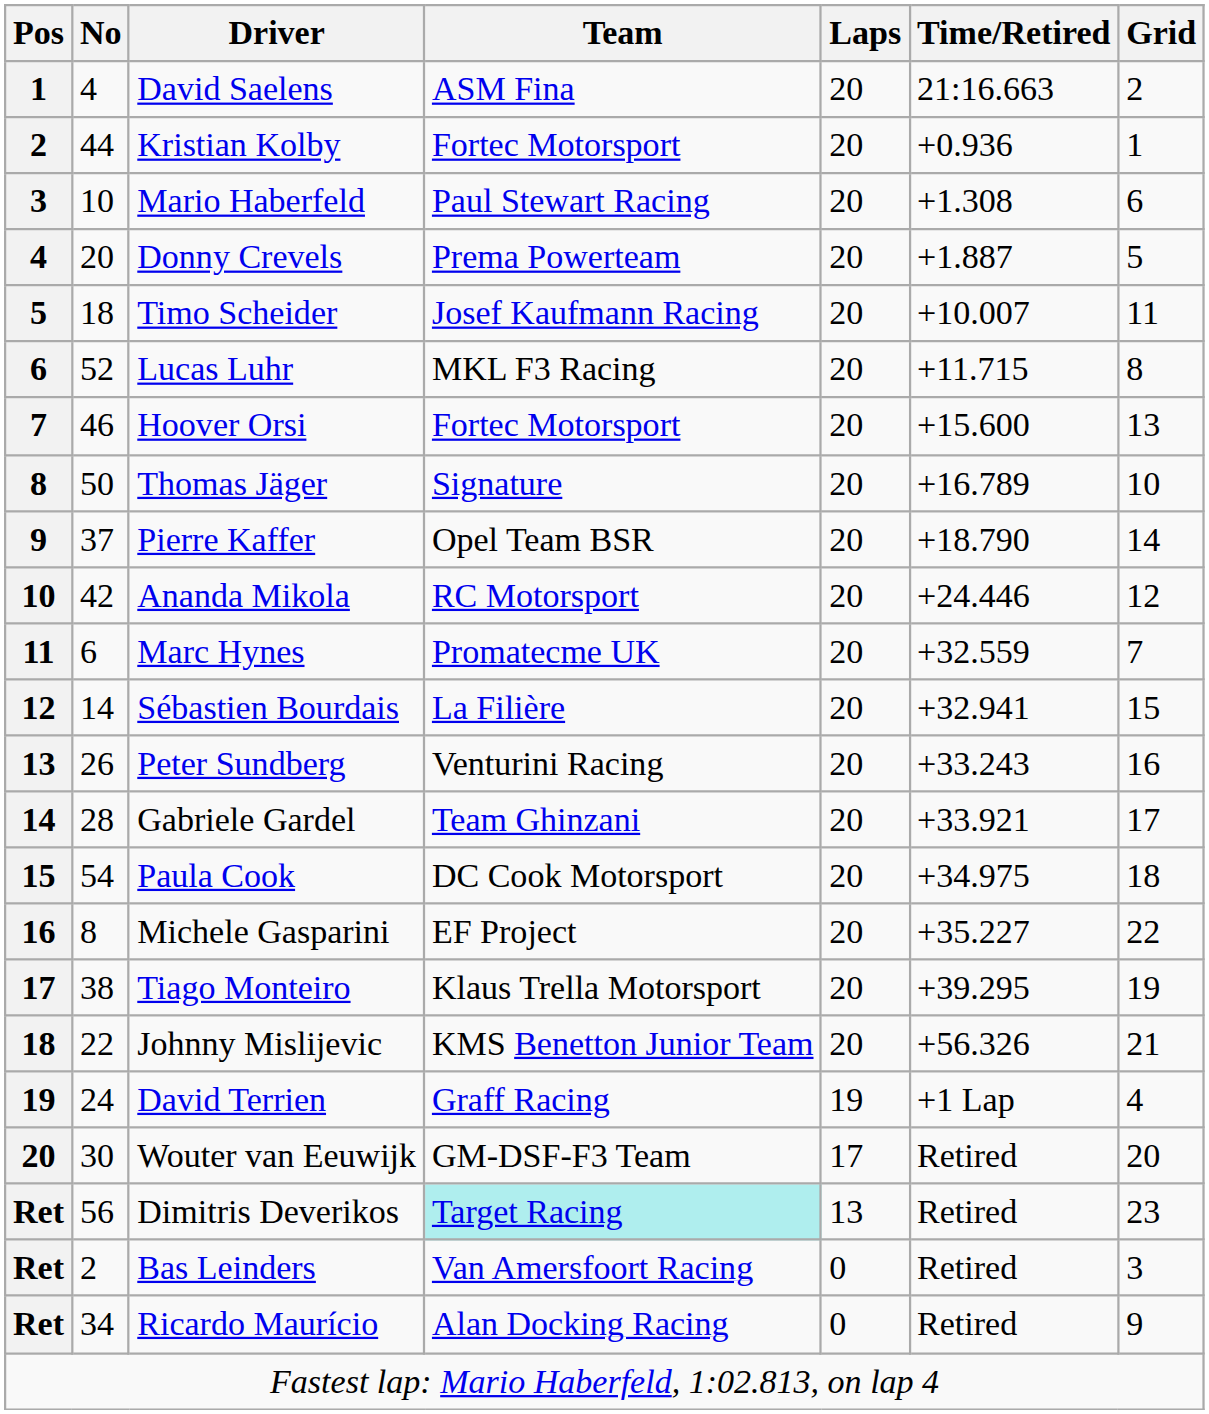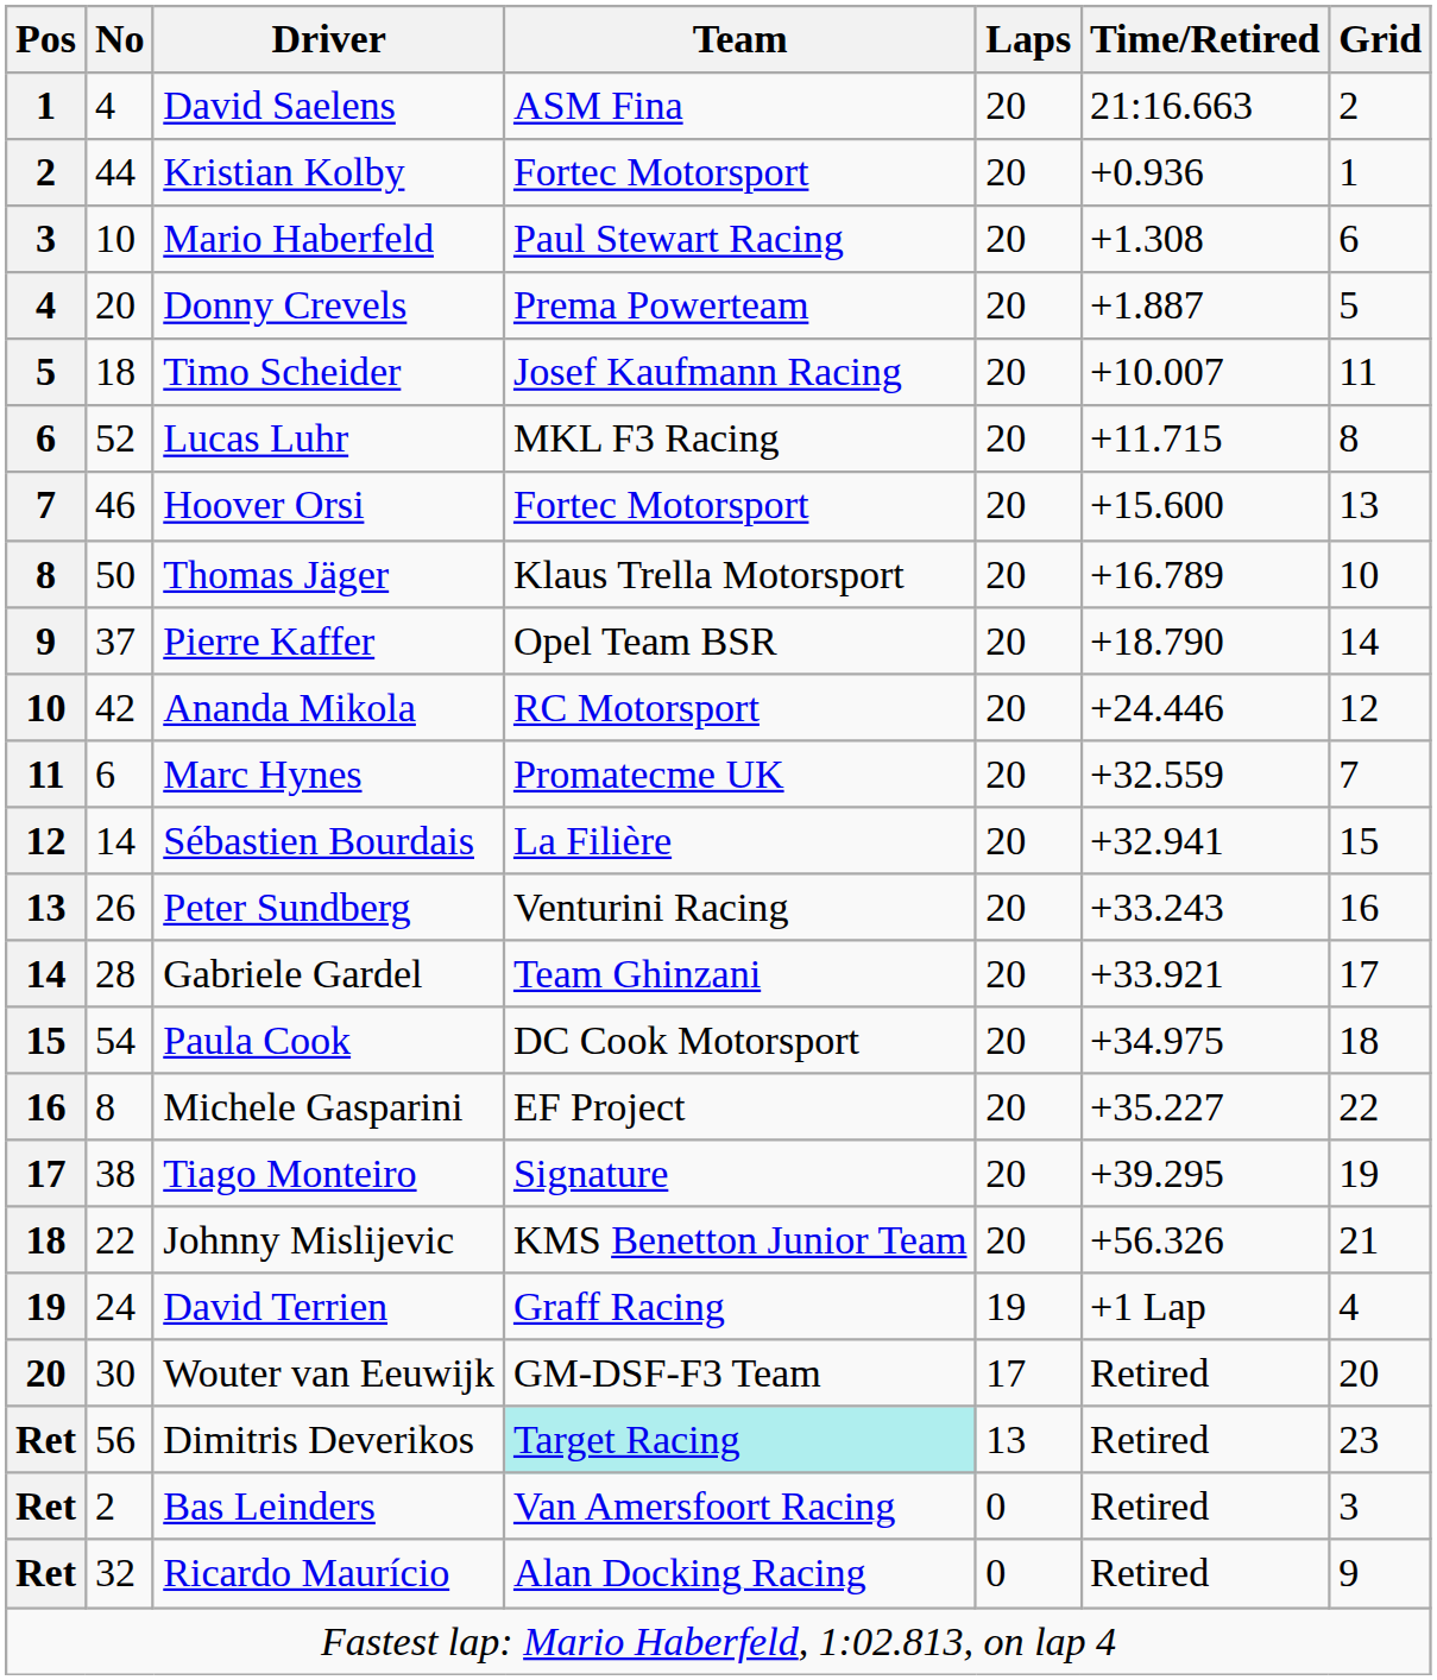 <table class="wikitable" style="font-size: 95%;">
 <tr>
 <th>Pos</th>
 <th>No</th>
 <th>Driver</th>
 <th>Team</th>
 <th>Laps</th>
 <th>Time/Retired</th>
 <th>Grid</th>
 </tr>
 <tr>
 <th>1</th>
 <td>4</td>
 <td> <a href='#'>David Saelens</a></td>
 <td><a href='#'>ASM Fina</a></td>
 <td>20</td>
 <td>21:16.663</td>
 <td>2</td>
 </tr>
 <tr>
 <th>2</th>
 <td>44</td>
 <td> <a href='#'>Kristian Kolby</a></td>
 <td><a href='#'>Fortec Motorsport</a></td>
 <td>20</td>
 <td>+0.936</td>
 <td>1</td>
 </tr>
 <tr>
 <th>3</th>
 <td>10</td>
 <td> <a href='#'>Mario Haberfeld</a></td>
 <td><a href='#'>Paul Stewart Racing</a></td>
 <td>20</td>
 <td>+1.308</td>
 <td>6</td>
 </tr>
 <tr>
 <th>4</th>
 <td>20</td>
 <td> <a href='#'>Donny Crevels</a></td>
 <td><a href='#'>Prema Powerteam</a></td>
 <td>20</td>
 <td>+1.887</td>
 <td>5</td>
 </tr>
 <tr>
 <th>5</th>
 <td>18</td>
 <td> <a href='#'>Timo Scheider</a></td>
 <td><a href='#'>Josef Kaufmann Racing</a></td>
 <td>20</td>
 <td>+10.007</td>
 <td>11</td>
 </tr>
 <tr>
 <th>6</th>
 <td>52</td>
 <td> <a href='#'>Lucas Luhr</a></td>
 <td>MKL F3 Racing</td>
 <td>20</td>
 <td>+11.715</td>
 <td>8</td>
 </tr>
 <tr>
 <th>7</th>
 <td>46</td>
 <td> <a href='#'>Hoover Orsi</a></td>
 <td><a href='#'>Fortec Motorsport</a></td>
 <td>20</td>
 <td>+15.600</td>
 <td>13</td>
 </tr>
 <tr>
 <th>8</th>
 <td>50</td>
 <td> <a href='#'>Thomas Jäger</a></td>
-<td><a href='#'>Signature</a></td>
+<td>Klaus Trella Motorsport</td>
 <td>20</td>
 <td>+16.789</td>
 <td>10</td>
 </tr>
 <tr>
 <th>9</th>
 <td>37</td>
 <td> <a href='#'>Pierre Kaffer</a></td>
 <td>Opel Team BSR</td>
 <td>20</td>
 <td>+18.790</td>
 <td>14</td>
 </tr>
 <tr>
 <th>10</th>
 <td>42</td>
 <td> <a href='#'>Ananda Mikola</a></td>
 <td><a href='#'>RC Motorsport</a></td>
 <td>20</td>
 <td>+24.446</td>
 <td>12</td>
 </tr>
 <tr>
 <th>11</th>
 <td>6</td>
 <td> <a href='#'>Marc Hynes</a></td>
 <td><a href='#'>Promatecme UK</a></td>
 <td>20</td>
 <td>+32.559</td>
 <td>7</td>
 </tr>
 <tr>
 <th>12</th>
 <td>14</td>
 <td> <a href='#'>Sébastien Bourdais</a></td>
 <td><a href='#'>La Filière</a></td>
 <td>20</td>
 <td>+32.941</td>
 <td>15</td>
 </tr>
 <tr>
 <th>13</th>
 <td>26</td>
 <td> <a href='#'>Peter Sundberg</a></td>
 <td>Venturini Racing</td>
 <td>20</td>
 <td>+33.243</td>
 <td>16</td>
 </tr>
 <tr>
 <th>14</th>
 <td>28</td>
 <td> Gabriele Gardel</td>
 <td><a href='#'>Team Ghinzani</a></td>
 <td>20</td>
 <td>+33.921</td>
 <td>17</td>
 </tr>
 <tr>
 <th>15</th>
 <td>54</td>
 <td> <a href='#'>Paula Cook</a></td>
 <td>DC Cook Motorsport</td>
 <td>20</td>
 <td>+34.975</td>
 <td>18</td>
 </tr>
 <tr>
 <th>16</th>
 <td>8</td>
 <td> Michele Gasparini</td>
 <td>EF Project</td>
 <td>20</td>
 <td>+35.227</td>
 <td>22</td>
 </tr>
 <tr>
 <th>17</th>
 <td>38</td>
 <td> <a href='#'>Tiago Monteiro</a></td>
-<td>Klaus Trella Motorsport</td>
+<td><a href='#'>Signature</a></td>
 <td>20</td>
 <td>+39.295</td>
 <td>19</td>
 </tr>
 <tr>
 <th>18</th>
 <td>22</td>
 <td> Johnny Mislijevic</td>
 <td>KMS <a href='#'>Benetton Junior Team</a></td>
 <td>20</td>
 <td>+56.326</td>
 <td>21</td>
 </tr>
 <tr>
 <th>19</th>
 <td>24</td>
 <td> <a href='#'>David Terrien</a></td>
 <td><a href='#'>Graff Racing</a></td>
 <td>19</td>
 <td>+1 Lap</td>
 <td>4</td>
 </tr>
 <tr>
 <th>20</th>
 <td>30</td>
 <td> Wouter van Eeuwijk</td>
 <td>GM-DSF-F3 Team</td>
 <td>17</td>
 <td>Retired</td>
 <td>20</td>
 </tr>
 <tr>
 <th>Ret</th>
 <td>56</td>
 <td> Dimitris Deverikos</td>
 <td style="background: paleturquoise;"><a href='#'>Target Racing</a></td>
 <td>13</td>
 <td>Retired</td>
 <td>23</td>
 </tr>
 <tr>
 <th>Ret</th>
 <td>2</td>
 <td> <a href='#'>Bas Leinders</a></td>
 <td><a href='#'>Van Amersfoort Racing</a></td>
 <td>0</td>
 <td>Retired</td>
 <td>3</td>
 </tr>
 <tr>
 <th>Ret</th>
-<td>34</td>
+<td>32</td>
 <td> <a href='#'>Ricardo Maurício</a></td>
 <td><a href='#'>Alan Docking Racing</a></td>
 <td>0</td>
 <td>Retired</td>
 <td>9</td>
 </tr>
 <tr>
 <td colspan=7 align=center><em>Fastest lap: <a href='#'>Mario Haberfeld</a>, 1:02.813,  on lap 4</em></td>
 </tr>
 </table>
